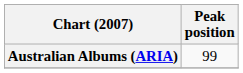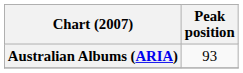 <table class="wikitable sortable plainrowheaders" style="text-align:center">
 <tr>
 <th scope="col">Chart (2007)</th>
 <th scope="col">Peak<br>position</th>
 </tr>
 <tr>
 <th scope="row">Australian Albums (<a href='#'>ARIA</a>)</th>
-<td>99</td>
+<td>93</td>
 </tr>
 <tr>
 </tr>
 </table>
